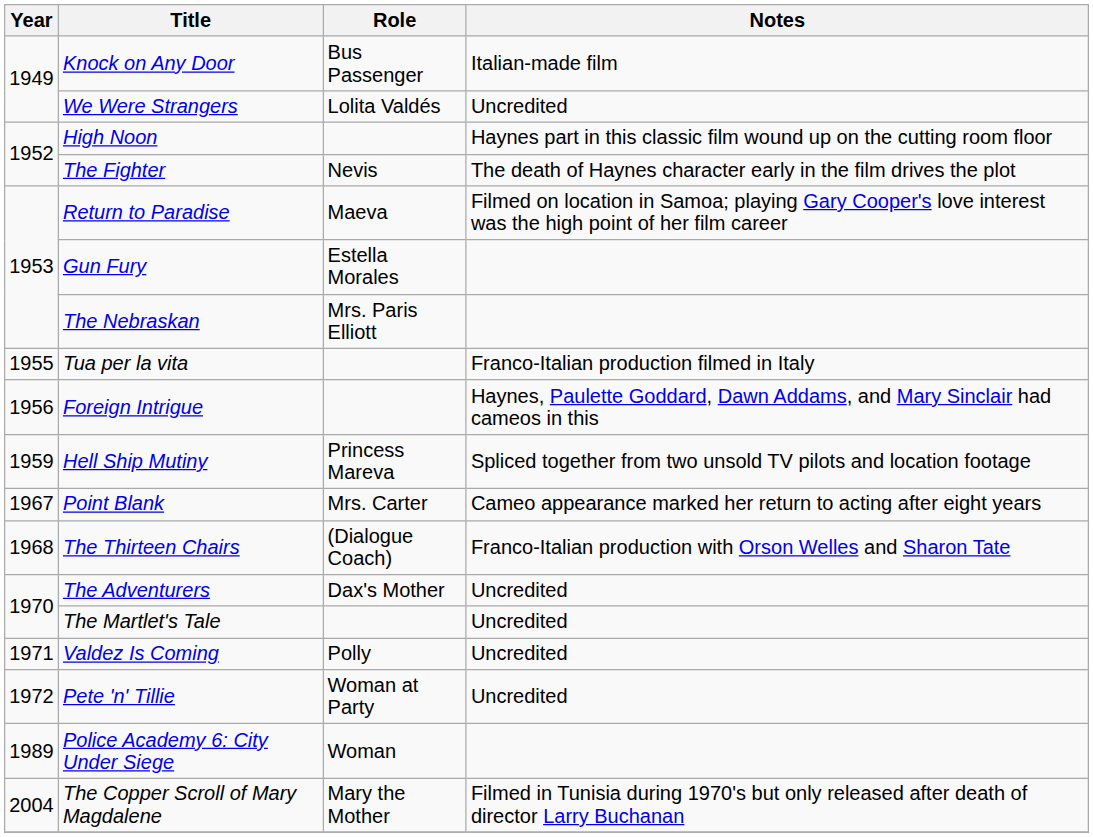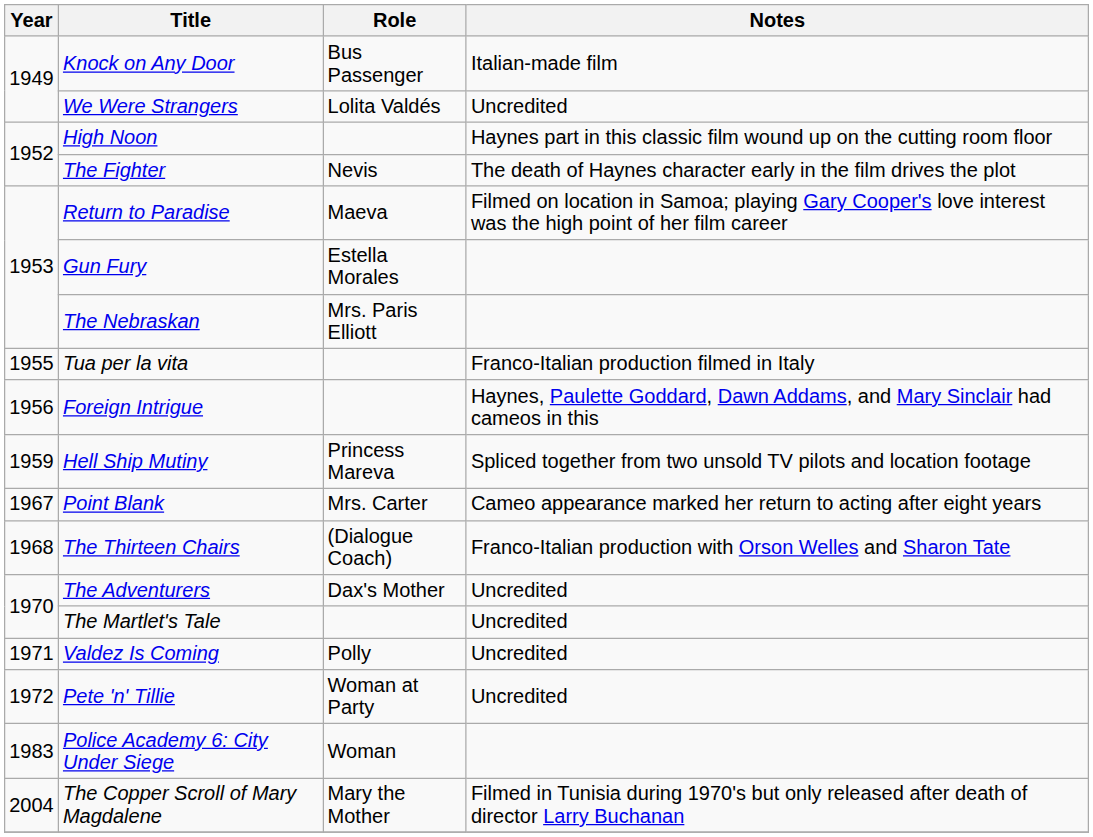 <table class="wikitable sortable plainrowheaders">
 <tr>
 <th scope="col">Year</th>
 <th scope="col">Title</th>
 <th scope="col">Role</th>
 <th scope="col">Notes</th>
 </tr>
 <tr>
 <td rowspan=2>1949</td>
 <td><em><a href='#'>Knock on Any Door</a></em></td>
 <td>Bus Passenger</td>
 <td>Italian-made film</td>
 </tr>
 <tr>
 <td><em><a href='#'>We Were Strangers</a></em></td>
 <td>Lolita Valdés</td>
 <td>Uncredited</td>
 </tr>
 <tr>
 <td rowspan=2>1952</td>
 <td><em><a href='#'>High Noon</a></em></td>
 <td></td>
 <td>Haynes part in this classic film wound up on the cutting room floor</td>
 </tr>
 <tr>
 <td><em><a href='#'>The Fighter</a></em></td>
 <td>Nevis</td>
 <td>The death of Haynes character early in the film drives the plot</td>
 </tr>
 <tr>
 <td rowspan=3>1953</td>
 <td><em><a href='#'>Return to Paradise</a></em></td>
 <td>Maeva</td>
 <td>Filmed on location in Samoa; playing <a href='#'>Gary Cooper's</a> love interest was the high point of her film career</td>
 </tr>
 <tr>
 <td><em><a href='#'>Gun Fury</a></em></td>
 <td>Estella Morales</td>
 <td></td>
 </tr>
 <tr>
 <td><em><a href='#'>The Nebraskan</a></em></td>
 <td>Mrs. Paris Elliott</td>
 <td></td>
 </tr>
 <tr>
 <td>1955</td>
 <td><em>Tua per la vita</em></td>
 <td></td>
 <td>Franco-Italian production filmed in Italy</td>
 </tr>
 <tr>
 <td>1956</td>
 <td><em><a href='#'>Foreign Intrigue</a></em></td>
 <td></td>
 <td>Haynes, <a href='#'>Paulette Goddard</a>, <a href='#'>Dawn Addams</a>, and <a href='#'>Mary Sinclair</a> had cameos in this</td>
 </tr>
 <tr>
 <td>1959</td>
 <td><em><a href='#'>Hell Ship Mutiny</a></em></td>
 <td>Princess Mareva</td>
 <td>Spliced together from two unsold TV pilots and location footage</td>
 </tr>
 <tr>
 <td>1967</td>
 <td><em><a href='#'>Point Blank</a></em></td>
 <td>Mrs. Carter</td>
 <td>Cameo appearance marked her return to acting after eight years</td>
 </tr>
 <tr>
 <td>1968</td>
 <td><em><a href='#'>The Thirteen Chairs</a></em></td>
 <td>(Dialogue Coach)</td>
 <td>Franco-Italian production with <a href='#'>Orson Welles</a> and <a href='#'>Sharon Tate</a></td>
 </tr>
 <tr>
 <td rowspan=2>1970</td>
 <td><em><a href='#'>The Adventurers</a></em></td>
 <td>Dax's Mother</td>
 <td>Uncredited</td>
 </tr>
 <tr>
 <td><em>The Martlet's Tale</em></td>
 <td></td>
 <td>Uncredited</td>
 </tr>
 <tr>
 <td>1971</td>
 <td><em><a href='#'>Valdez Is Coming</a></em></td>
 <td>Polly</td>
 <td>Uncredited</td>
 </tr>
 <tr>
 <td>1972</td>
 <td><em><a href='#'>Pete 'n' Tillie</a></em></td>
 <td>Woman at Party</td>
 <td>Uncredited</td>
 </tr>
 <tr>
-<td>1989</td>
+<td>1983</td>
 <td><em><a href='#'>Police Academy 6: City Under Siege</a></em></td>
 <td>Woman</td>
 <td></td>
 </tr>
 <tr>
 <td>2004</td>
 <td><em>The Copper Scroll of Mary Magdalene</em></td>
 <td>Mary the Mother</td>
 <td>Filmed in Tunisia during 1970's but only released after death of director <a href='#'>Larry Buchanan</a></td>
 </tr>
 <tr>
 </tr>
 </table>
